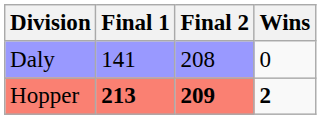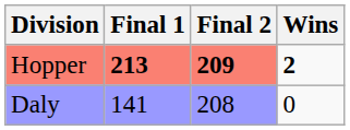 <table class="wikitable">
 <tr>
 <th>Division</th>
 <th>Final 1</th>
 <th>Final 2</th>
 <th>Wins</th>
 </tr>
 <tr>
+<td style="background:salmon">Hopper</td>
+<td style="background:salmon"><strong>213</strong></td>
+<td style="background:salmon"><strong>209</strong></td>
+<td><strong>2</strong></td>
+</tr>
+<tr>
 <td style="background:#9999ff">Daly</td>
 <td style="background:#9999ff">141</td>
 <td style="background:#9999ff">208</td>
 <td>0</td>
 </tr>
-<tr>
-<td style="background:salmon">Hopper</td>
-<td style="background:salmon"><strong>213</strong></td>
-<td style="background:salmon"><strong>209</strong></td>
-<td><strong>2</strong></td>
-</tr>
 </table>
